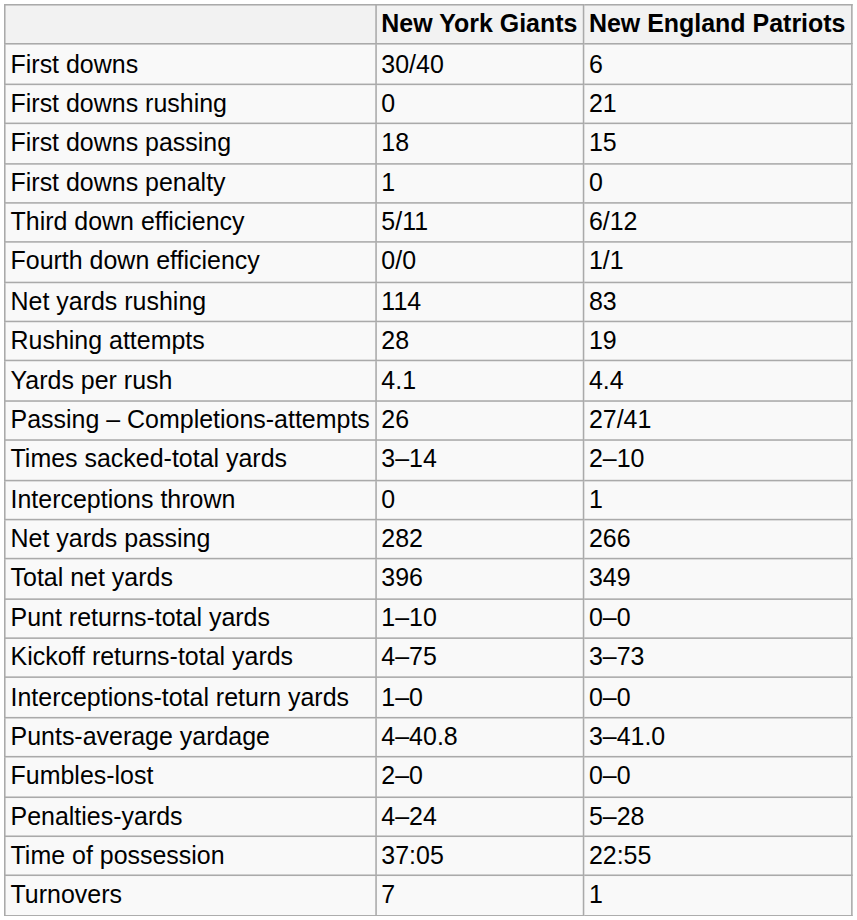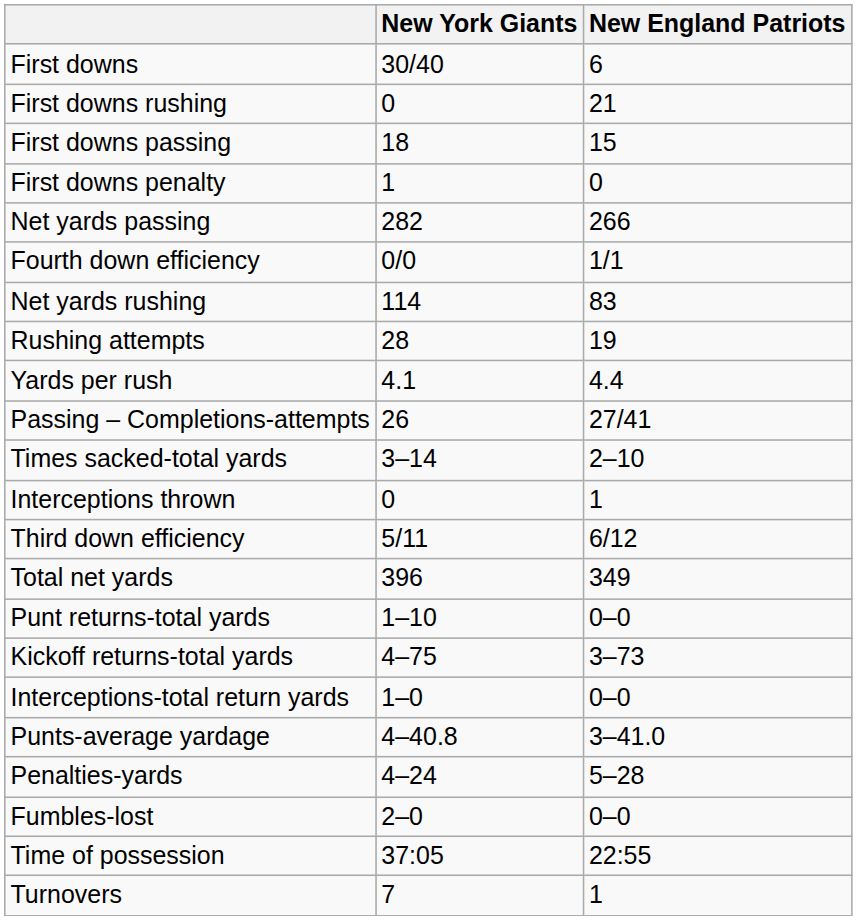 <table class="wikitable">
 <tr>
 <th></th>
 <th><strong>New York Giants</strong></th>
 <th><strong>New England Patriots</strong></th>
 </tr>
 <tr>
 <td>First downs</td>
 <td>30/40</td>
 <td>6</td>
 </tr>
 <tr>
 <td>First downs rushing</td>
 <td>0</td>
 <td>21</td>
 </tr>
 <tr>
 <td>First downs passing</td>
 <td>18</td>
 <td>15</td>
 </tr>
 <tr>
 <td>First downs penalty</td>
 <td>1</td>
 <td>0</td>
 </tr>
 <tr>
-<td>Third down efficiency</td>
-<td>5/11</td>
-<td>6/12</td>
+<td>Net yards passing</td>
+<td>282</td>
+<td>266</td>
 </tr>
 <tr>
 <td>Fourth down efficiency</td>
 <td>0/0</td>
 <td>1/1</td>
 </tr>
 <tr>
 <td>Net yards rushing</td>
 <td>114</td>
 <td>83</td>
 </tr>
 <tr>
 <td>Rushing attempts</td>
 <td>28</td>
 <td>19</td>
 </tr>
 <tr>
 <td>Yards per rush</td>
 <td>4.1</td>
 <td>4.4</td>
 </tr>
 <tr>
 <td>Passing – Completions-attempts</td>
 <td>26</td>
 <td>27/41</td>
 </tr>
 <tr>
 <td>Times sacked-total yards</td>
 <td>3–14</td>
 <td>2–10</td>
 </tr>
 <tr>
 <td>Interceptions thrown</td>
 <td>0</td>
 <td>1</td>
 </tr>
 <tr>
-<td>Net yards passing</td>
-<td>282</td>
-<td>266</td>
+<td>Third down efficiency</td>
+<td>5/11</td>
+<td>6/12</td>
 </tr>
 <tr>
 <td>Total net yards</td>
 <td>396</td>
 <td>349</td>
 </tr>
 <tr>
 <td>Punt returns-total yards</td>
 <td>1–10</td>
 <td>0–0</td>
 </tr>
 <tr>
 <td>Kickoff returns-total yards</td>
 <td>4–75</td>
 <td>3–73</td>
 </tr>
 <tr>
 <td>Interceptions-total return yards</td>
 <td>1–0</td>
 <td>0–0</td>
 </tr>
 <tr>
 <td>Punts-average yardage</td>
 <td>4–40.8</td>
 <td>3–41.0</td>
 </tr>
 <tr>
+<td>Penalties-yards</td>
+<td>4–24</td>
+<td>5–28</td>
+</tr>
+<tr>
 <td>Fumbles-lost</td>
 <td>2–0</td>
 <td>0–0</td>
-</tr>
-<tr>
-<td>Penalties-yards</td>
-<td>4–24</td>
-<td>5–28</td>
 </tr>
 <tr>
 <td>Time of possession</td>
 <td>37:05</td>
 <td>22:55</td>
 </tr>
 <tr>
 <td>Turnovers</td>
 <td>7</td>
 <td>1</td>
 </tr>
 </table>
